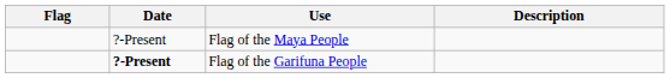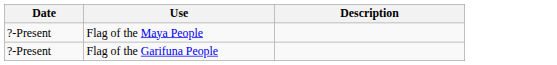 <table class="wikitable">
 <tr>
-<th style="width:110px;">Flag</th>
 <th style="width:100px;">Date</th>
 <th style="width:250px;">Use</th>
 <th style="width:250px;">Description</th>
 </tr>
 <tr>
-<td></td>
 <td>?-Present</td>
 <td>Flag of the <a href='#'>Maya People</a></td>
 <td></td>
 </tr>
 <tr>
-<td></td>
-<td><strong>?-Present</strong></td>
+<td>?-Present</td>
 <td>Flag of the <a href='#'>Garifuna People</a></td>
 <td></td>
 </tr>
 </table>
